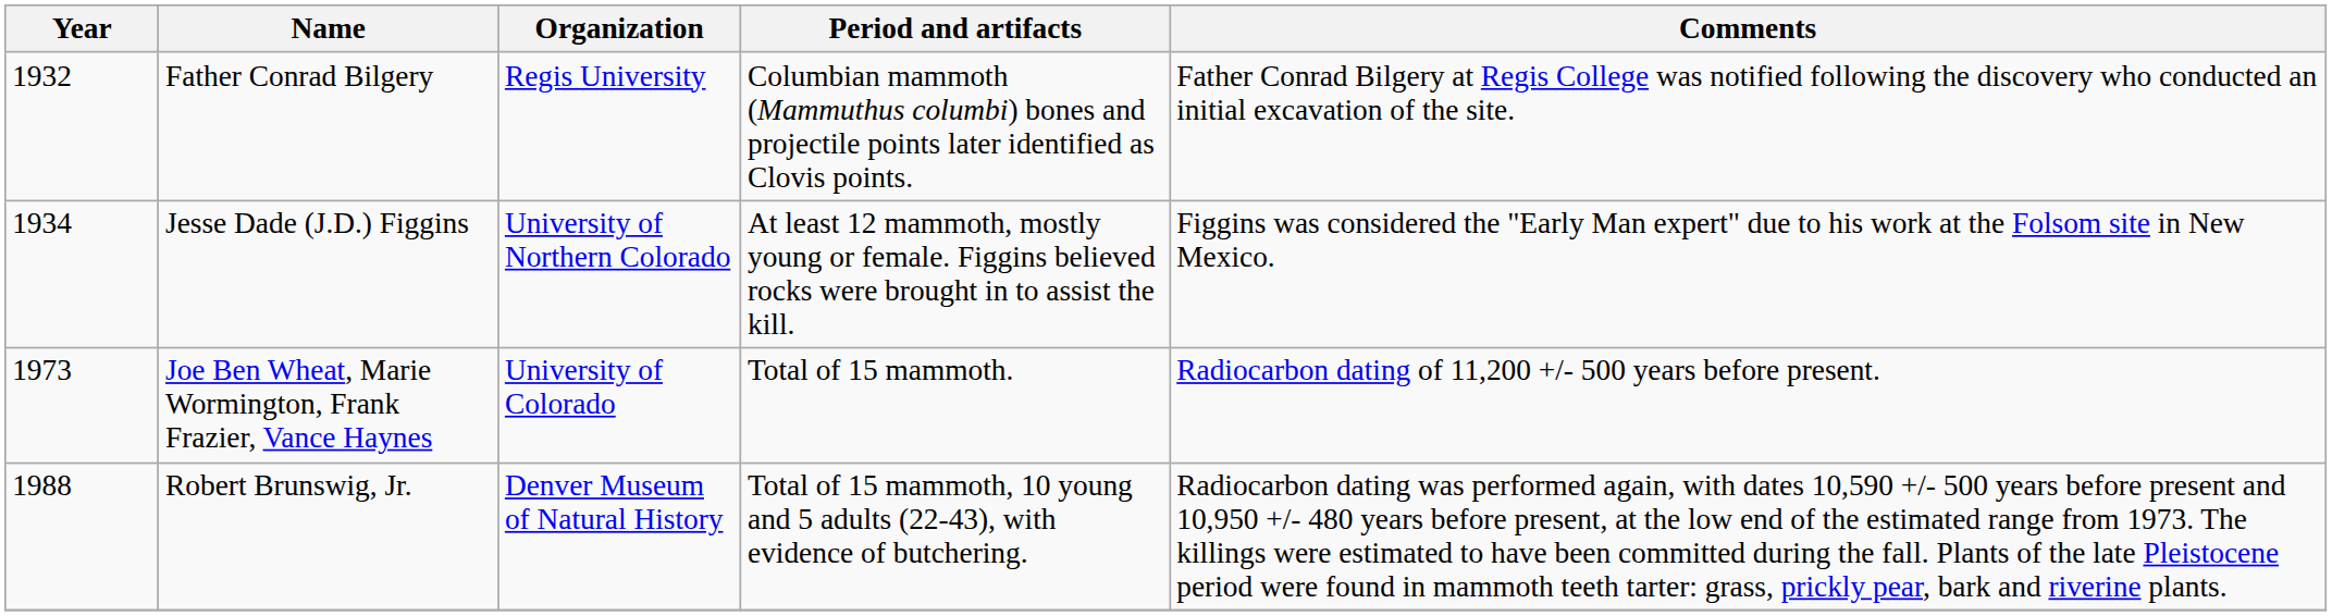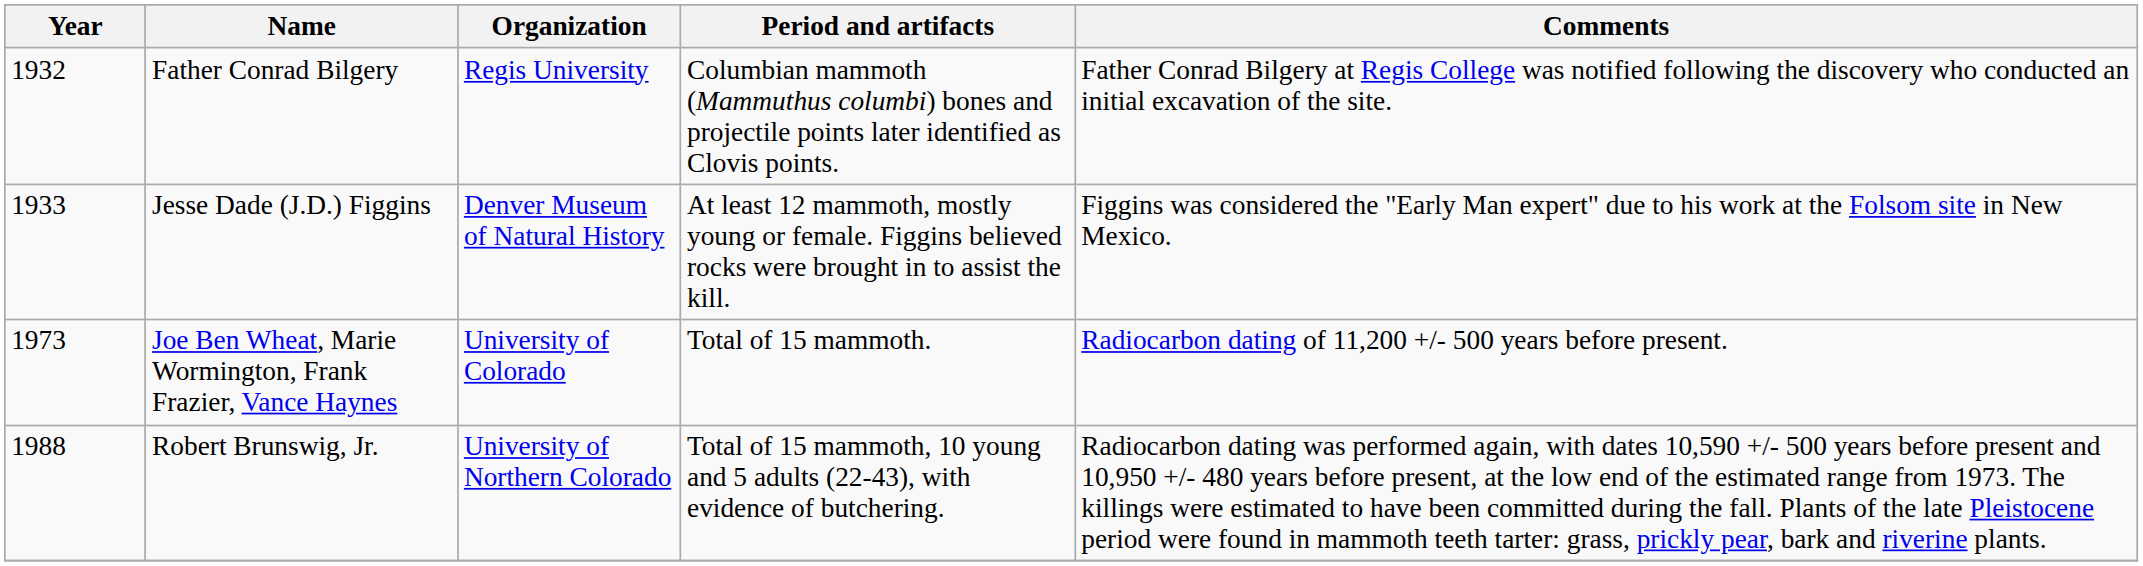 <table class="wikitable">
 <tr>
 <th scope="col" width ="75px">Year</th>
 <th scope="col" width ="175px">Name</th>
 <th scope="col">Organization</th>
 <th scope="col">Period and artifacts</th>
 <th scope="col">Comments</th>
 </tr>
 <tr valign="top">
 <td>1932</td>
 <td>Father Conrad Bilgery</td>
 <td><a href='#'>Regis University</a></td>
 <td>Columbian mammoth (<em>Mammuthus columbi</em>) bones and projectile points later identified as Clovis points.</td>
 <td>Father Conrad Bilgery at <a href='#'>Regis College</a> was notified following the discovery who conducted an initial excavation of the site.</td>
 </tr>
 <tr valign="top">
-<td>1934</td>
+<td>1933</td>
 <td>Jesse Dade (J.D.) Figgins</td>
-<td><a href='#'>University of Northern Colorado</a></td>
+<td><a href='#'>Denver Museum of Natural History</a></td>
 <td>At least 12 mammoth, mostly young or female.  Figgins believed rocks  were brought in to assist the kill.</td>
 <td>Figgins was considered the "Early Man expert" due to his work at the <a href='#'>Folsom site</a> in New Mexico.</td>
 </tr>
 <tr valign="top">
 <td>1973</td>
 <td><a href='#'>Joe Ben Wheat</a>, Marie Wormington, Frank Frazier, <a href='#'>Vance Haynes</a></td>
 <td><a href='#'>University of Colorado</a></td>
 <td>Total of 15 mammoth.</td>
 <td><a href='#'>Radiocarbon dating</a> of 11,200 +/- 500 years before present.</td>
 </tr>
 <tr valign="top">
 <td>1988</td>
 <td>Robert Brunswig, Jr.</td>
-<td><a href='#'>Denver Museum of Natural History</a></td>
+<td><a href='#'>University of Northern Colorado</a></td>
 <td>Total of 15 mammoth, 10 young and 5 adults (22-43), with evidence of butchering.</td>
 <td>Radiocarbon dating was performed again, with dates 10,590 +/- 500 years before present and 10,950 +/- 480 years before present, at the low end of the estimated range from 1973. The killings were estimated to have been committed during the fall.  Plants of the late <a href='#'>Pleistocene</a> period were found in mammoth teeth tarter: grass, <a href='#'>prickly pear</a>, bark and <a href='#'>riverine</a> plants.</td>
 </tr>
 <tr>
 </tr>
 </table>
